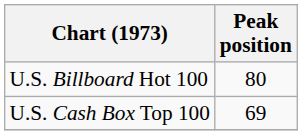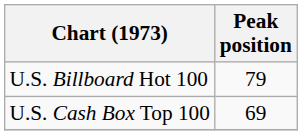 <table class="wikitable sortable">
 <tr>
 <th>Chart (1973)</th>
 <th>Peak<br>position</th>
 </tr>
 <tr>
 <td>U.S. <em>Billboard</em> Hot 100</td>
-<td style="text-align:center;">80</td>
+<td style="text-align:center;">79</td>
 </tr>
 <tr>
 <td>U.S. <em>Cash Box</em> Top 100</td>
 <td align="center">69</td>
 </tr>
 <tr>
 </tr>
 </table>
